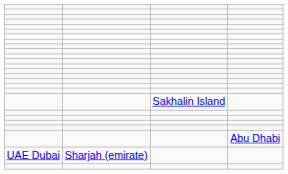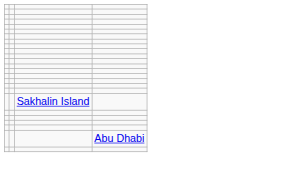 <table class="wikitable">
 <tr>
 <td></td>
 <td></td>
 <td></td>
 <td></td>
 </tr>
 <tr>
 <td></td>
 <td></td>
 <td></td>
 <td></td>
 </tr>
 <tr>
 <td></td>
 <td></td>
 <td></td>
 <td></td>
 </tr>
 <tr>
 <td></td>
 <td></td>
 <td></td>
 <td></td>
 </tr>
 <tr>
 <td></td>
 <td></td>
 <td></td>
 <td></td>
 </tr>
 <tr>
 <td></td>
 <td></td>
 <td></td>
 <td></td>
 </tr>
 <tr>
 <td></td>
 <td></td>
 <td></td>
 <td></td>
 </tr>
 <tr>
 <td></td>
 <td></td>
 <td></td>
 <td></td>
 </tr>
 <tr>
 <td></td>
 <td></td>
 <td></td>
 <td></td>
 </tr>
 <tr>
 <td></td>
 <td></td>
 <td></td>
 <td></td>
 </tr>
 <tr>
 <td></td>
 <td></td>
 <td></td>
 <td></td>
 </tr>
 <tr>
 <td></td>
 <td></td>
 <td></td>
 <td></td>
 </tr>
 <tr>
 <td></td>
 <td></td>
 <td></td>
 <td></td>
 </tr>
 <tr>
 <td></td>
 <td></td>
 <td></td>
 <td></td>
 </tr>
 <tr>
 <td></td>
 <td></td>
 <td></td>
 <td></td>
 </tr>
 <tr>
 <td></td>
 <td></td>
 <td></td>
 <td></td>
 </tr>
 <tr>
 <td></td>
 <td></td>
 <td></td>
 <td></td>
 </tr>
 <tr>
 <td></td>
 <td></td>
 <td></td>
 <td></td>
 </tr>
 <tr>
 <td></td>
 <td></td>
 <td><a href='#'>Sakhalin Island</a></td>
 <td></td>
 </tr>
 <tr>
 <td></td>
 <td></td>
 <td></td>
 <td></td>
 </tr>
 <tr>
 <td></td>
 <td></td>
 <td></td>
 <td></td>
 </tr>
 <tr>
 <td></td>
 <td></td>
 <td></td>
 <td></td>
 </tr>
 <tr>
 <td></td>
 <td></td>
 <td></td>
 <td></td>
 </tr>
 <tr>
 <td></td>
 <td></td>
 <td></td>
 <td><a href='#'>Abu Dhabi</a></td>
 </tr>
 <tr>
-<td><a href='#'>UAE Dubai</a></td>
-<td><a href='#'>Sharjah (emirate)</a></td>
-<td></td>
-<td></td>
-</tr>
-<tr>
 <td></td>
 <td></td>
 <td></td>
 <td></td>
 </tr>
 </table>
